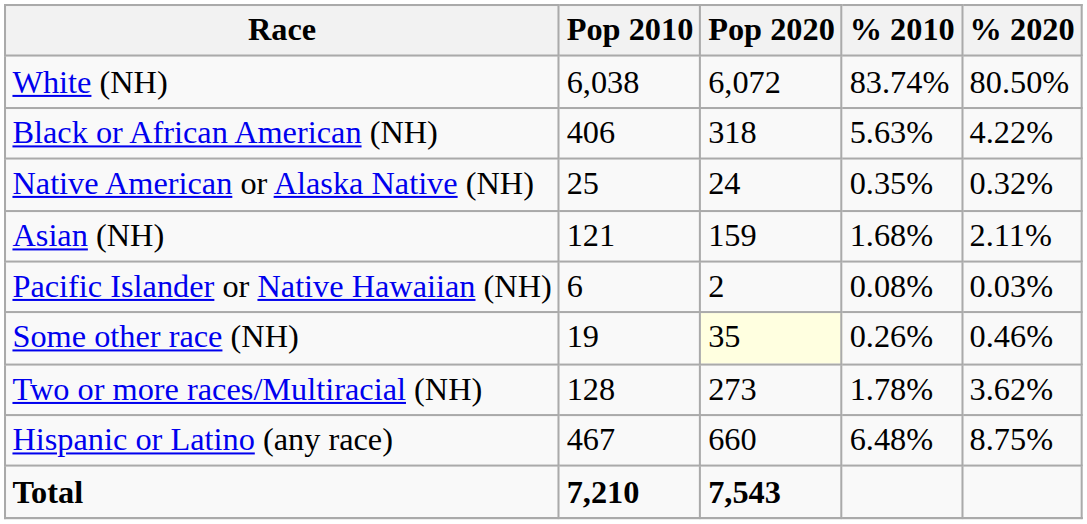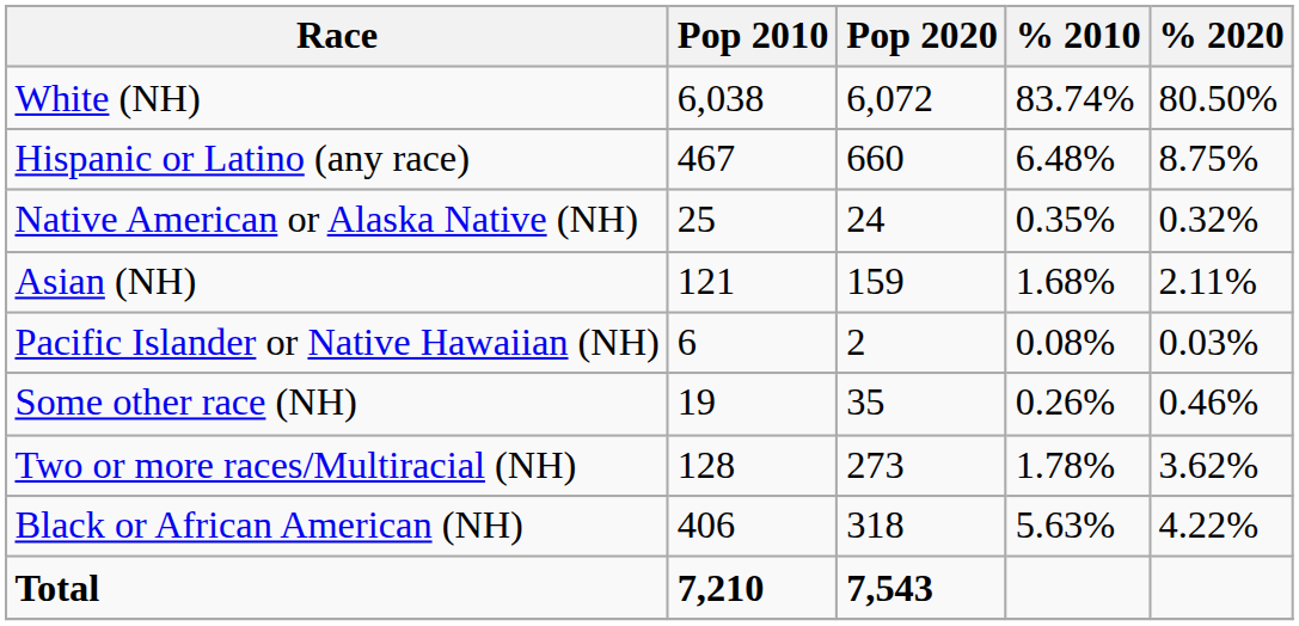 <table class="wikitable">
 <tr>
 <th>Race</th>
 <th>Pop 2010</th>
 <th>Pop 2020</th>
 <th>% 2010</th>
 <th>% 2020</th>
 </tr>
 <tr>
 <td><a href='#'>White</a> (NH)</td>
 <td>6,038</td>
 <td>6,072</td>
 <td>83.74%</td>
 <td>80.50%</td>
 </tr>
 <tr>
-<td><a href='#'>Black or African American</a> (NH)</td>
-<td>406</td>
-<td>318</td>
-<td>5.63%</td>
-<td>4.22%</td>
+<td><a href='#'>Hispanic or Latino</a> (any race)</td>
+<td>467</td>
+<td>660</td>
+<td>6.48%</td>
+<td>8.75%</td>
 </tr>
 <tr>
 <td><a href='#'>Native American</a> or <a href='#'>Alaska Native</a> (NH)</td>
 <td>25</td>
 <td>24</td>
 <td>0.35%</td>
 <td>0.32%</td>
 </tr>
 <tr>
 <td><a href='#'>Asian</a> (NH)</td>
 <td>121</td>
 <td>159</td>
 <td>1.68%</td>
 <td>2.11%</td>
 </tr>
 <tr>
 <td><a href='#'>Pacific Islander</a> or <a href='#'>Native Hawaiian</a> (NH)</td>
 <td>6</td>
 <td>2</td>
 <td>0.08%</td>
 <td>0.03%</td>
 </tr>
 <tr>
 <td><a href='#'>Some other race</a> (NH)</td>
 <td>19</td>
-<td style="background: lightyellow;">35</td>
+<td>35</td>
 <td>0.26%</td>
 <td>0.46%</td>
 </tr>
 <tr>
 <td><a href='#'>Two or more races/Multiracial</a> (NH)</td>
 <td>128</td>
 <td>273</td>
 <td>1.78%</td>
 <td>3.62%</td>
 </tr>
 <tr>
-<td><a href='#'>Hispanic or Latino</a> (any race)</td>
-<td>467</td>
-<td>660</td>
-<td>6.48%</td>
-<td>8.75%</td>
+<td><a href='#'>Black or African American</a> (NH)</td>
+<td>406</td>
+<td>318</td>
+<td>5.63%</td>
+<td>4.22%</td>
 </tr>
 <tr>
 <td><strong>Total</strong></td>
 <td><strong>7,210</strong></td>
 <td><strong>7,543</strong></td>
 <td></td>
 <td></td>
 </tr>
 <tr>
 </tr>
 </table>
